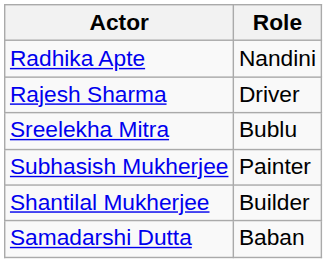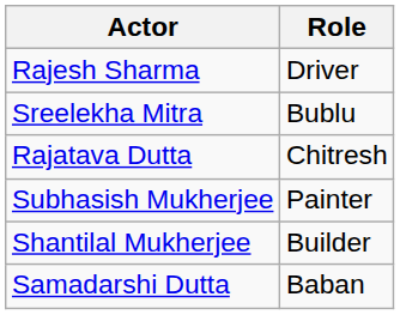 <table class="wikitable">
 <tr>
 <th>Actor</th>
 <th>Role</th>
-</tr>
-<tr>
-<td><a href='#'>Radhika Apte</a></td>
-<td>Nandini</td>
 </tr>
 <tr>
 <td><a href='#'>Rajesh Sharma</a></td>
 <td>Driver</td>
 </tr>
 <tr>
 <td><a href='#'>Sreelekha Mitra</a></td>
 <td>Bublu</td>
+</tr>
+<tr>
+<td><a href='#'>Rajatava Dutta</a></td>
+<td>Chitresh</td>
 </tr>
 <tr>
 <td><a href='#'>Subhasish Mukherjee</a></td>
 <td>Painter</td>
 </tr>
 <tr>
 <td><a href='#'>Shantilal Mukherjee</a></td>
 <td>Builder</td>
 </tr>
 <tr>
 <td><a href='#'>Samadarshi Dutta</a></td>
 <td>Baban</td>
 </tr>
 </table>
